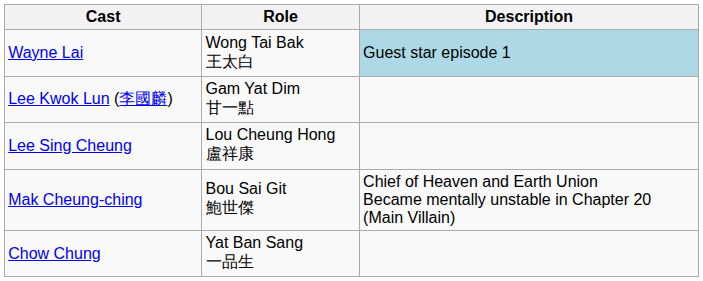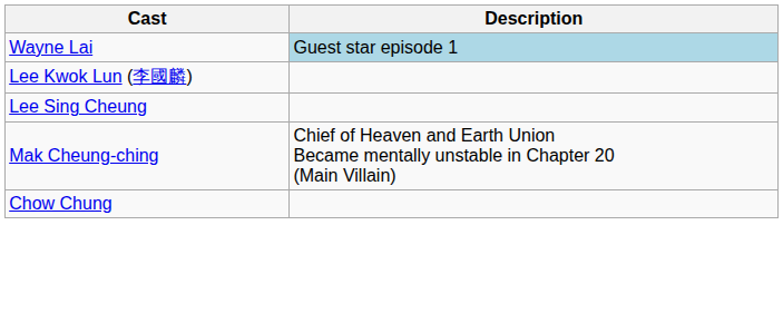 <table class="wikitable" width="55%">
 <tr>
 <th>Cast</th>
-<th>Role</th>
 <th>Description</th>
 </tr>
 <tr>
 <td><a href='#'>Wayne Lai</a></td>
-<td>Wong Tai Bak <br> 王太白</td>
 <td style="background: lightblue;">Guest star episode 1</td>
 </tr>
 <tr>
 <td><a href='#'>Lee Kwok Lun</a> (<a href='#'>李國麟</a>)</td>
-<td>Gam Yat Dim <br> 甘一點</td>
 <td></td>
 </tr>
 <tr>
 <td><a href='#'>Lee Sing Cheung</a></td>
-<td>Lou Cheung Hong <br> 盧祥康</td>
 <td></td>
 </tr>
 <tr>
 <td><a href='#'>Mak Cheung-ching</a></td>
-<td>Bou Sai Git <br> 鮑世傑</td>
 <td>Chief of Heaven and Earth Union <br> Became mentally unstable in Chapter 20 <br> (Main Villain)</td>
 </tr>
 <tr>
 <td><a href='#'>Chow Chung</a></td>
-<td>Yat Ban Sang <br> 一品生</td>
 <td></td>
 </tr>
 </table>
